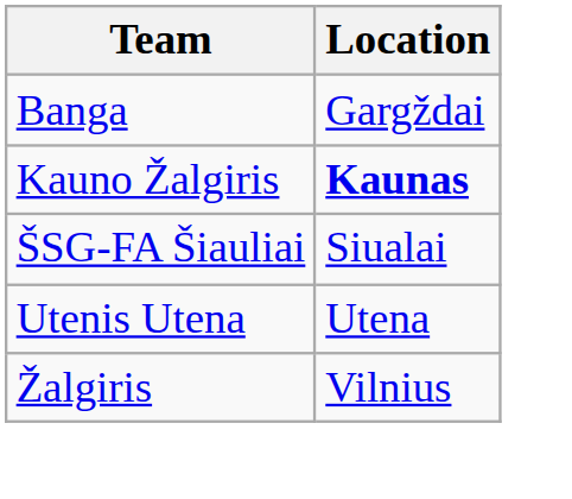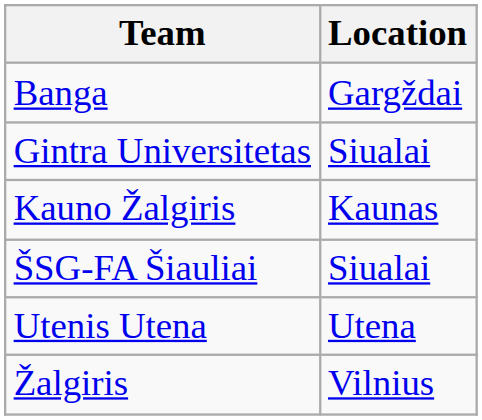 <table class="wikitable sortable">
 <tr>
 <th>Team</th>
 <th>Location</th>
 </tr>
 <tr>
 <td><a href='#'>Banga</a></td>
 <td><a href='#'>Gargždai</a></td>
 </tr>
 <tr>
+<td><a href='#'>Gintra Universitetas</a></td>
+<td><a href='#'>Siualai</a></td>
+</tr>
+<tr>
 <td><a href='#'>Kauno Žalgiris</a></td>
-<td><strong><a href='#'>Kaunas</a></strong></td>
+<td><a href='#'>Kaunas</a></td>
 </tr>
 <tr>
 <td><a href='#'>ŠSG-FA Šiauliai</a></td>
 <td><a href='#'>Siualai</a></td>
 </tr>
 <tr>
 <td><a href='#'>Utenis Utena</a></td>
 <td><a href='#'>Utena</a></td>
 </tr>
 <tr>
 <td><a href='#'>Žalgiris</a></td>
 <td><a href='#'>Vilnius</a></td>
 </tr>
 </table>
